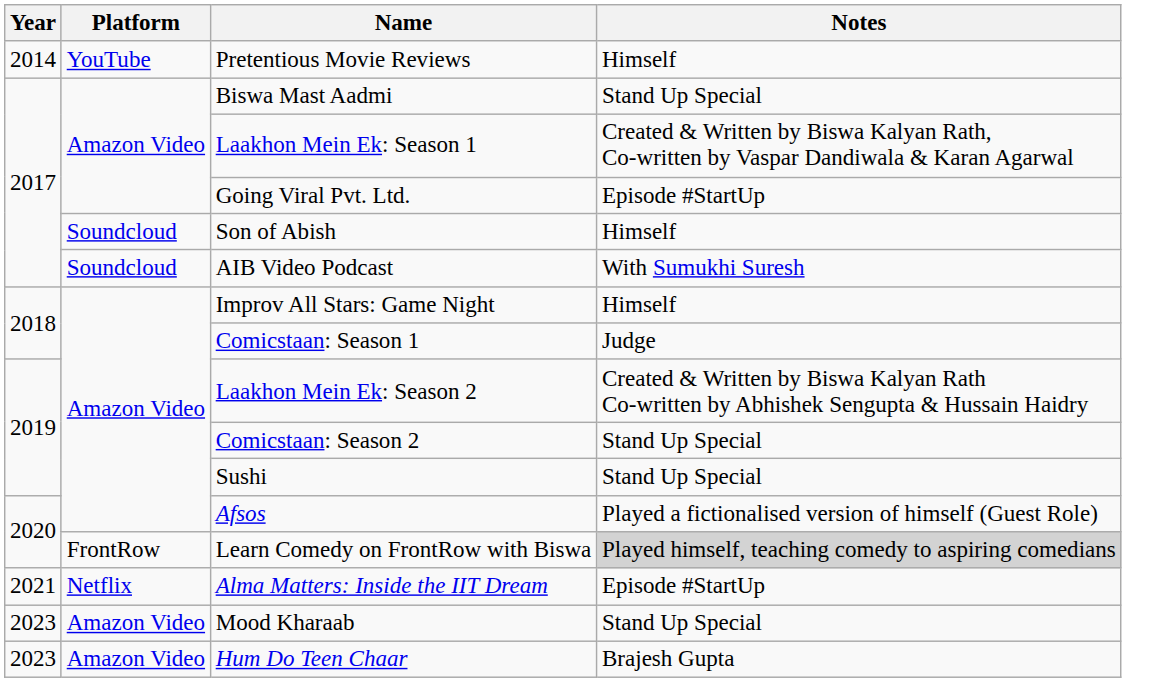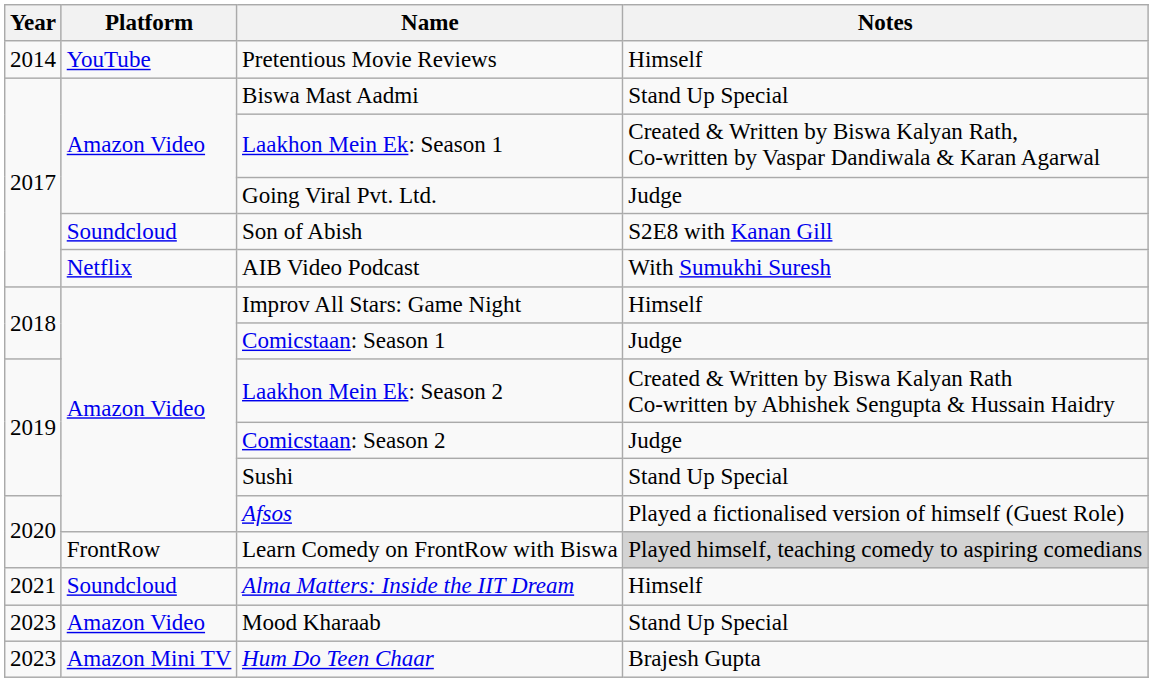 <table class="wikitable sortable">
 <tr>
 <th>Year</th>
 <th>Platform</th>
 <th>Name</th>
 <th>Notes</th>
 </tr>
 <tr>
 <td>2014</td>
 <td><a href='#'>YouTube</a></td>
 <td>Pretentious Movie Reviews</td>
 <td>Himself</td>
 </tr>
 <tr>
 <td rowspan="5">2017</td>
 <td rowspan="3"><a href='#'>Amazon Video</a></td>
 <td>Biswa Mast Aadmi</td>
 <td>Stand Up Special</td>
 </tr>
 <tr>
 <td><a href='#'>Laakhon Mein Ek</a>: Season 1</td>
 <td>Created & Written by Biswa Kalyan Rath,<br>Co-written by Vaspar Dandiwala & Karan Agarwal</td>
 </tr>
 <tr>
 <td>Going Viral Pvt. Ltd.</td>
-<td>Episode #StartUp</td>
+<td>Judge</td>
 </tr>
 <tr>
 <td><a href='#'>Soundcloud</a></td>
 <td>Son of Abish</td>
-<td>Himself</td>
+<td>S2E8 with <a href='#'>Kanan Gill</a></td>
 </tr>
 <tr>
-<td><a href='#'>Soundcloud</a></td>
+<td><a href='#'>Netflix</a></td>
 <td>AIB Video Podcast</td>
 <td>With <a href='#'>Sumukhi Suresh</a></td>
 </tr>
 <tr>
 <td rowspan="2">2018</td>
 <td rowspan="6"><a href='#'>Amazon Video</a></td>
 <td>Improv All Stars: Game Night</td>
 <td>Himself</td>
 </tr>
 <tr>
 <td><a href='#'>Comicstaan</a>: Season 1</td>
 <td>Judge</td>
 </tr>
 <tr>
 <td rowspan="3">2019</td>
 <td><a href='#'>Laakhon Mein Ek</a>: Season 2</td>
 <td>Created & Written by Biswa Kalyan Rath<br>Co-written by Abhishek Sengupta & Hussain Haidry</td>
 </tr>
 <tr>
 <td><a href='#'>Comicstaan</a>: Season 2</td>
-<td>Stand Up Special</td>
+<td>Judge</td>
 </tr>
 <tr>
 <td>Sushi</td>
 <td>Stand Up Special</td>
 </tr>
 <tr>
 <td rowspan="2">2020</td>
 <td><em><a href='#'>Afsos</a></em></td>
 <td>Played a fictionalised version of himself (Guest Role)</td>
 </tr>
 <tr>
 <td>FrontRow</td>
 <td>Learn Comedy on FrontRow with Biswa</td>
 <td style="background: lightgrey;">Played himself, teaching comedy to aspiring comedians</td>
 </tr>
 <tr>
 <td>2021</td>
-<td><a href='#'>Netflix</a></td>
+<td><a href='#'>Soundcloud</a></td>
 <td><em><a href='#'>Alma Matters: Inside the IIT Dream</a></em></td>
-<td>Episode #StartUp</td>
+<td>Himself</td>
 </tr>
 <tr>
 <td>2023</td>
 <td><a href='#'>Amazon Video</a></td>
 <td>Mood Kharaab</td>
 <td>Stand Up Special</td>
 </tr>
 <tr>
 <td>2023</td>
-<td><a href='#'>Amazon Video</a></td>
+<td><a href='#'>Amazon Mini TV</a></td>
 <td><em><a href='#'>Hum Do Teen Chaar</a></em></td>
 <td>Brajesh Gupta</td>
 </tr>
 </table>
